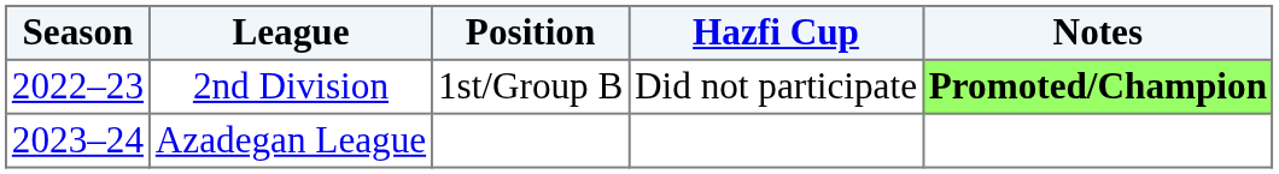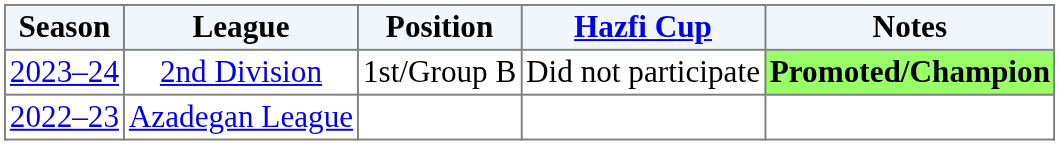 <table border="1" cellpadding="2" style="border-collapse:collapse; text-align:center; font-size:normal;">
 <tr style="background:#f0f6fa;">
 <th>Season</th>
 <th>League</th>
 <th>Position</th>
 <th><a href='#'>Hazfi Cup</a></th>
 <th>Notes</th>
 </tr>
 <tr>
-<td><a href='#'>2022–23</a></td>
+<td><a href='#'>2023–24</a></td>
 <td><a href='#'>2nd Division</a></td>
 <td>1st/Group B</td>
 <td>Did not participate</td>
 <td bgcolor=99FF66><strong>Promoted/Champion</strong></td>
 </tr>
 <tr>
-<td><a href='#'>2023–24</a></td>
+<td><a href='#'>2022–23</a></td>
 <td><a href='#'>Azadegan League</a></td>
 <td></td>
 <td></td>
 </tr>
 </table>
